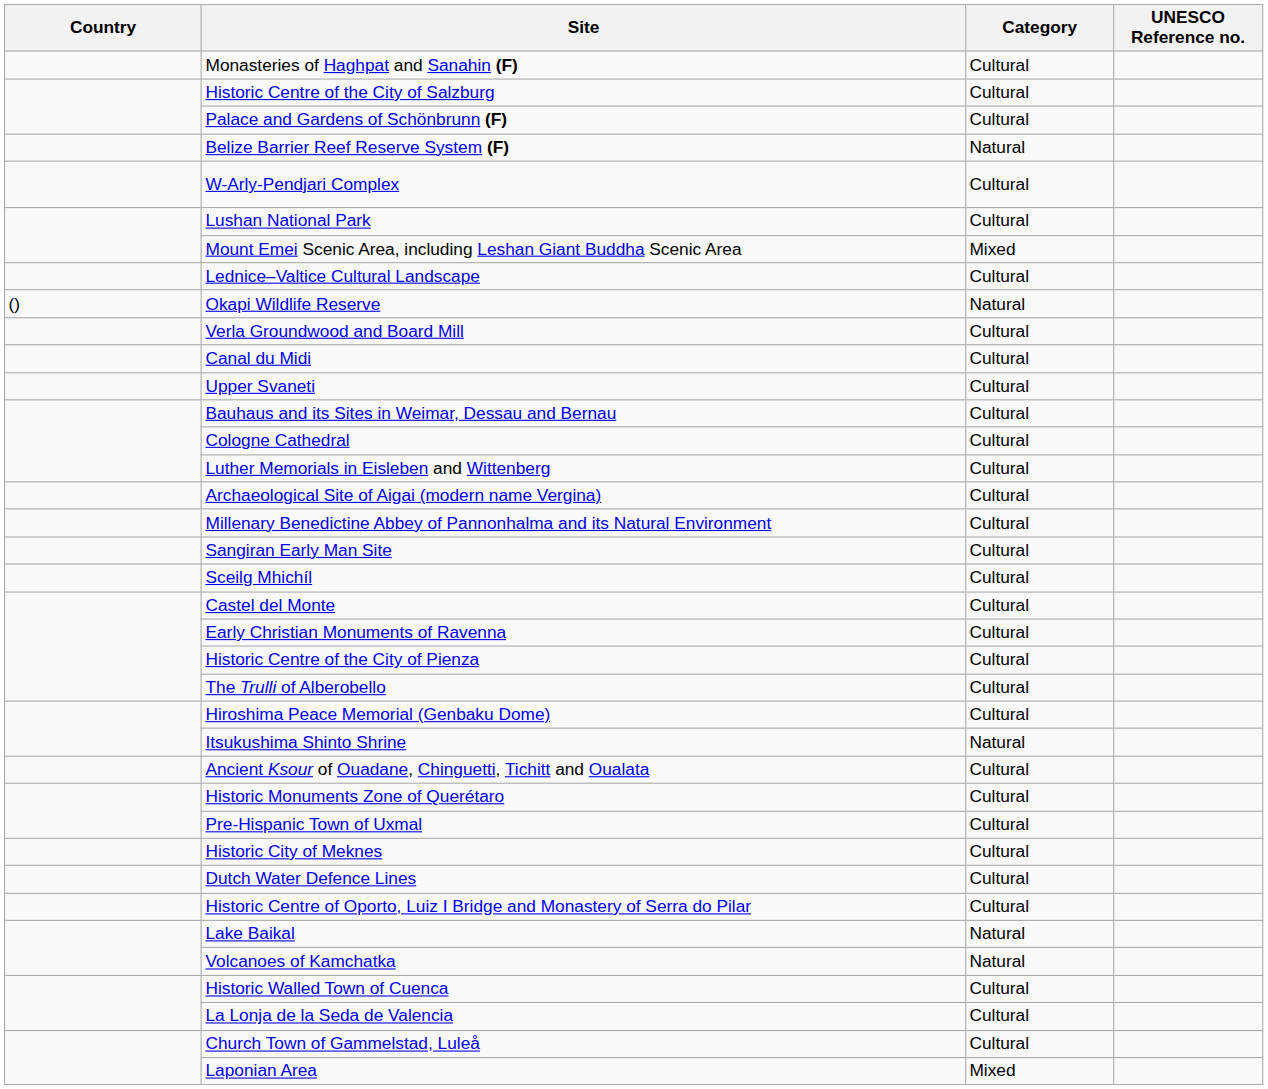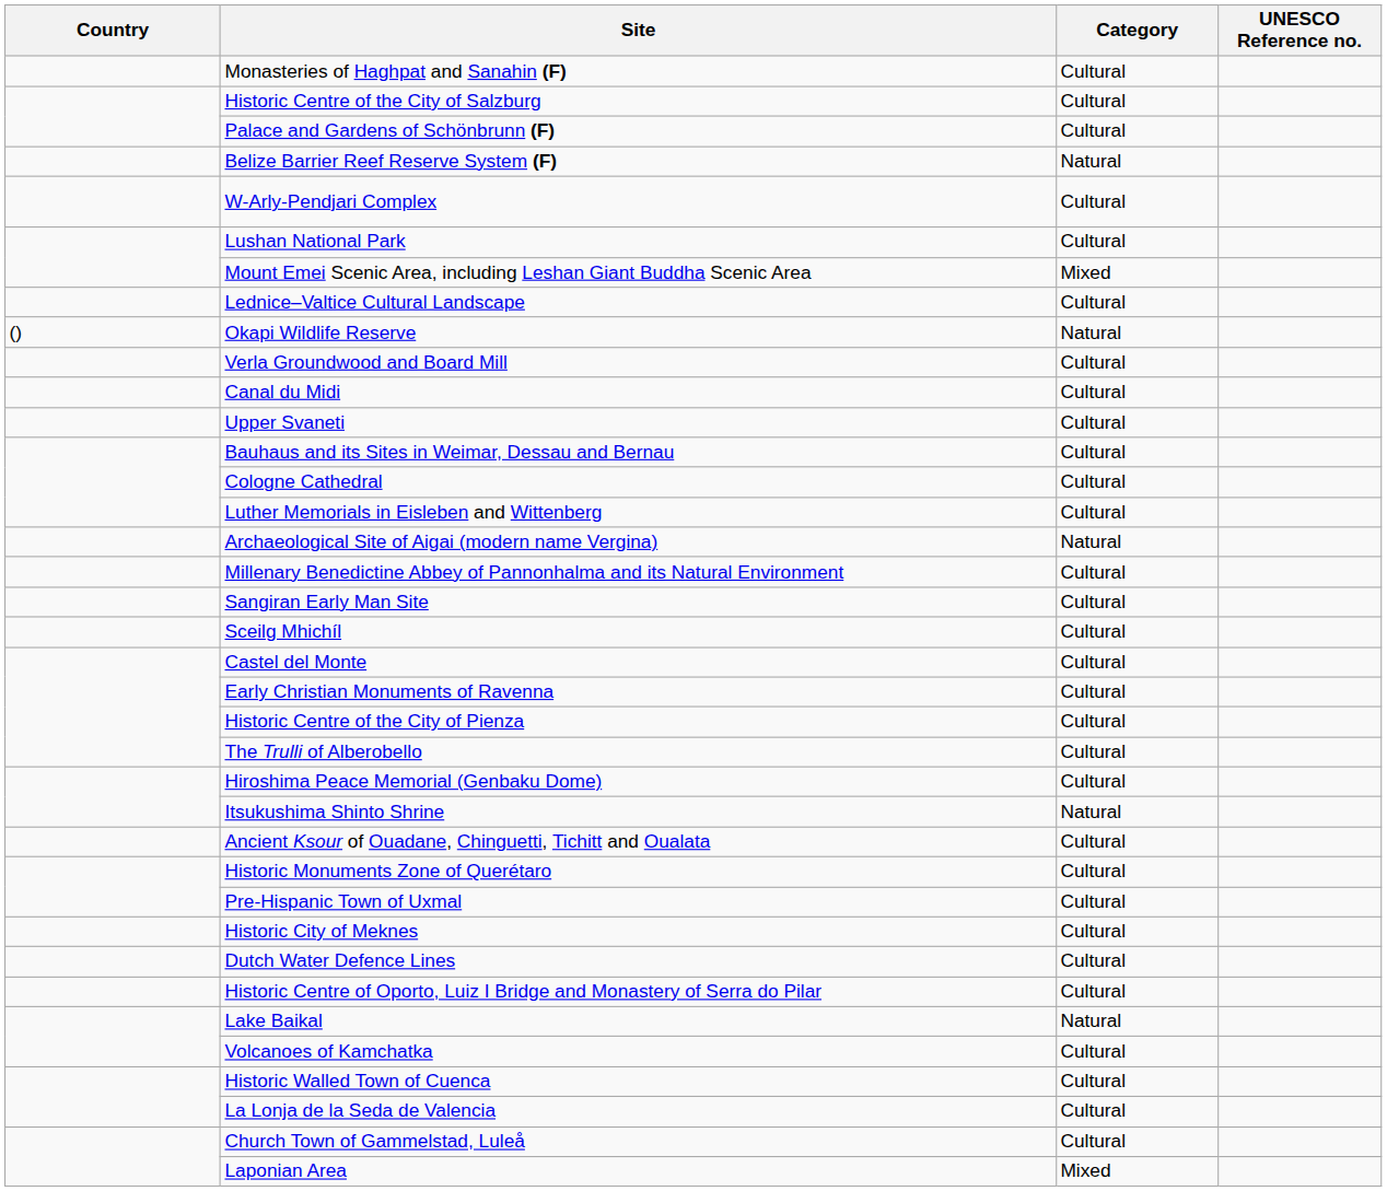 <table class="wikitable sortable" style="font-size:100%;">
 <tr>
 <th scope="col" width="175">Country</th>
 <th scope="col" width="700">Site</th>
 <th scope="col" width="130">Category</th>
 <th scope="col" width="130">UNESCO Reference no.</th>
 </tr>
 <tr>
 <td></td>
 <td>Monasteries of <a href='#'>Haghpat</a> and <a href='#'>Sanahin</a> <strong>(F)</strong></td>
 <td>Cultural</td>
 <td></td>
 </tr>
 <tr>
 <td rowspan="2"></td>
 <td><a href='#'>Historic Centre of the City of Salzburg</a></td>
 <td>Cultural</td>
 <td></td>
 </tr>
 <tr>
 <td><a href='#'>Palace and Gardens of Schönbrunn</a> <strong>(F)</strong></td>
 <td>Cultural</td>
 <td></td>
 </tr>
 <tr>
 <td></td>
 <td><a href='#'>Belize Barrier Reef Reserve System</a> <strong>(F)</strong></td>
 <td>Natural</td>
 <td></td>
 </tr>
 <tr>
 <td><br><br></td>
 <td><a href='#'>W-Arly-Pendjari Complex</a></td>
 <td>Cultural</td>
 <td></td>
 </tr>
 <tr>
 <td rowspan="2"></td>
 <td><a href='#'>Lushan National Park</a></td>
 <td>Cultural</td>
 <td></td>
 </tr>
 <tr>
 <td><a href='#'>Mount Emei</a> Scenic Area, including <a href='#'>Leshan Giant Buddha</a> Scenic Area</td>
 <td>Mixed</td>
 <td></td>
 </tr>
 <tr>
 <td></td>
 <td><a href='#'>Lednice–Valtice Cultural Landscape</a></td>
 <td>Cultural</td>
 <td></td>
 </tr>
 <tr>
 <td data-sort-value="DR Congo">()<br></td>
 <td><a href='#'>Okapi Wildlife Reserve</a></td>
 <td>Natural</td>
 <td></td>
 </tr>
 <tr>
 <td></td>
 <td><a href='#'>Verla Groundwood and Board Mill</a></td>
 <td>Cultural</td>
 <td></td>
 </tr>
 <tr>
 <td></td>
 <td><a href='#'>Canal du Midi</a></td>
 <td>Cultural</td>
 <td></td>
 </tr>
 <tr>
 <td></td>
 <td><a href='#'>Upper Svaneti</a></td>
 <td>Cultural</td>
 <td></td>
 </tr>
 <tr>
 <td rowspan="3"></td>
 <td><a href='#'>Bauhaus and its Sites in Weimar, Dessau and Bernau</a></td>
 <td>Cultural</td>
 <td></td>
 </tr>
 <tr>
 <td><a href='#'>Cologne Cathedral</a></td>
 <td>Cultural</td>
 <td></td>
 </tr>
 <tr>
 <td><a href='#'>Luther Memorials in Eisleben</a> and <a href='#'>Wittenberg</a></td>
 <td>Cultural</td>
 <td></td>
 </tr>
 <tr>
 <td></td>
 <td><a href='#'>Archaeological Site of Aigai (modern name Vergina)</a></td>
-<td>Cultural</td>
+<td>Natural</td>
 <td></td>
 </tr>
 <tr>
 <td></td>
 <td><a href='#'>Millenary Benedictine Abbey of Pannonhalma and its Natural Environment</a></td>
 <td>Cultural</td>
 <td></td>
 </tr>
 <tr>
 <td></td>
 <td><a href='#'>Sangiran Early Man Site</a></td>
 <td>Cultural</td>
 <td></td>
 </tr>
 <tr>
 <td></td>
 <td><a href='#'>Sceilg Mhichíl</a></td>
 <td>Cultural</td>
 <td></td>
 </tr>
 <tr>
 <td rowspan="4"></td>
 <td><a href='#'>Castel del Monte</a></td>
 <td>Cultural</td>
 <td></td>
 </tr>
 <tr>
 <td><a href='#'>Early Christian Monuments of Ravenna</a></td>
 <td>Cultural</td>
 <td></td>
 </tr>
 <tr>
 <td><a href='#'>Historic Centre of the City of Pienza</a></td>
 <td>Cultural</td>
 <td></td>
 </tr>
 <tr>
 <td><a href='#'>The <em>Trulli</em> of Alberobello</a></td>
 <td>Cultural</td>
 <td></td>
 </tr>
 <tr>
 <td rowspan="2"></td>
 <td><a href='#'>Hiroshima Peace Memorial (Genbaku Dome)</a></td>
 <td>Cultural</td>
 <td></td>
 </tr>
 <tr>
 <td><a href='#'>Itsukushima Shinto Shrine</a></td>
 <td>Natural</td>
 <td></td>
 </tr>
 <tr>
 <td></td>
 <td><a href='#'>Ancient <em>Ksour</em></a> of <a href='#'>Ouadane</a>, <a href='#'>Chinguetti</a>, <a href='#'>Tichitt</a> and <a href='#'>Oualata</a></td>
 <td>Cultural</td>
 <td></td>
 </tr>
 <tr>
 <td rowspan="2"></td>
 <td><a href='#'>Historic Monuments Zone of Querétaro</a></td>
 <td>Cultural</td>
 <td></td>
 </tr>
 <tr>
 <td><a href='#'>Pre-Hispanic Town of Uxmal</a></td>
 <td>Cultural</td>
 <td></td>
 </tr>
 <tr>
 <td></td>
 <td><a href='#'>Historic City of Meknes</a></td>
 <td>Cultural</td>
 <td></td>
 </tr>
 <tr>
 <td></td>
 <td><a href='#'>Dutch Water Defence Lines</a></td>
 <td>Cultural</td>
 <td></td>
 </tr>
 <tr>
 <td></td>
 <td><a href='#'>Historic Centre of Oporto, Luiz I Bridge and Monastery of Serra do Pilar</a></td>
 <td>Cultural</td>
 <td></td>
 </tr>
 <tr>
 <td rowspan="2"></td>
 <td><a href='#'>Lake Baikal</a></td>
 <td>Natural</td>
 <td></td>
 </tr>
 <tr>
 <td><a href='#'>Volcanoes of Kamchatka</a></td>
-<td>Natural</td>
+<td>Cultural</td>
 <td></td>
 </tr>
 <tr>
 <td rowspan="2"></td>
 <td><a href='#'>Historic Walled Town of Cuenca</a></td>
 <td>Cultural</td>
 <td></td>
 </tr>
 <tr>
 <td><a href='#'>La Lonja de la Seda de Valencia</a></td>
 <td>Cultural</td>
 <td></td>
 </tr>
 <tr>
 <td rowspan="2"></td>
 <td><a href='#'>Church Town of Gammelstad, Luleå</a></td>
 <td>Cultural</td>
 <td></td>
 </tr>
 <tr>
 <td><a href='#'>Laponian Area</a></td>
 <td>Mixed</td>
 <td></td>
 </tr>
 </table>
